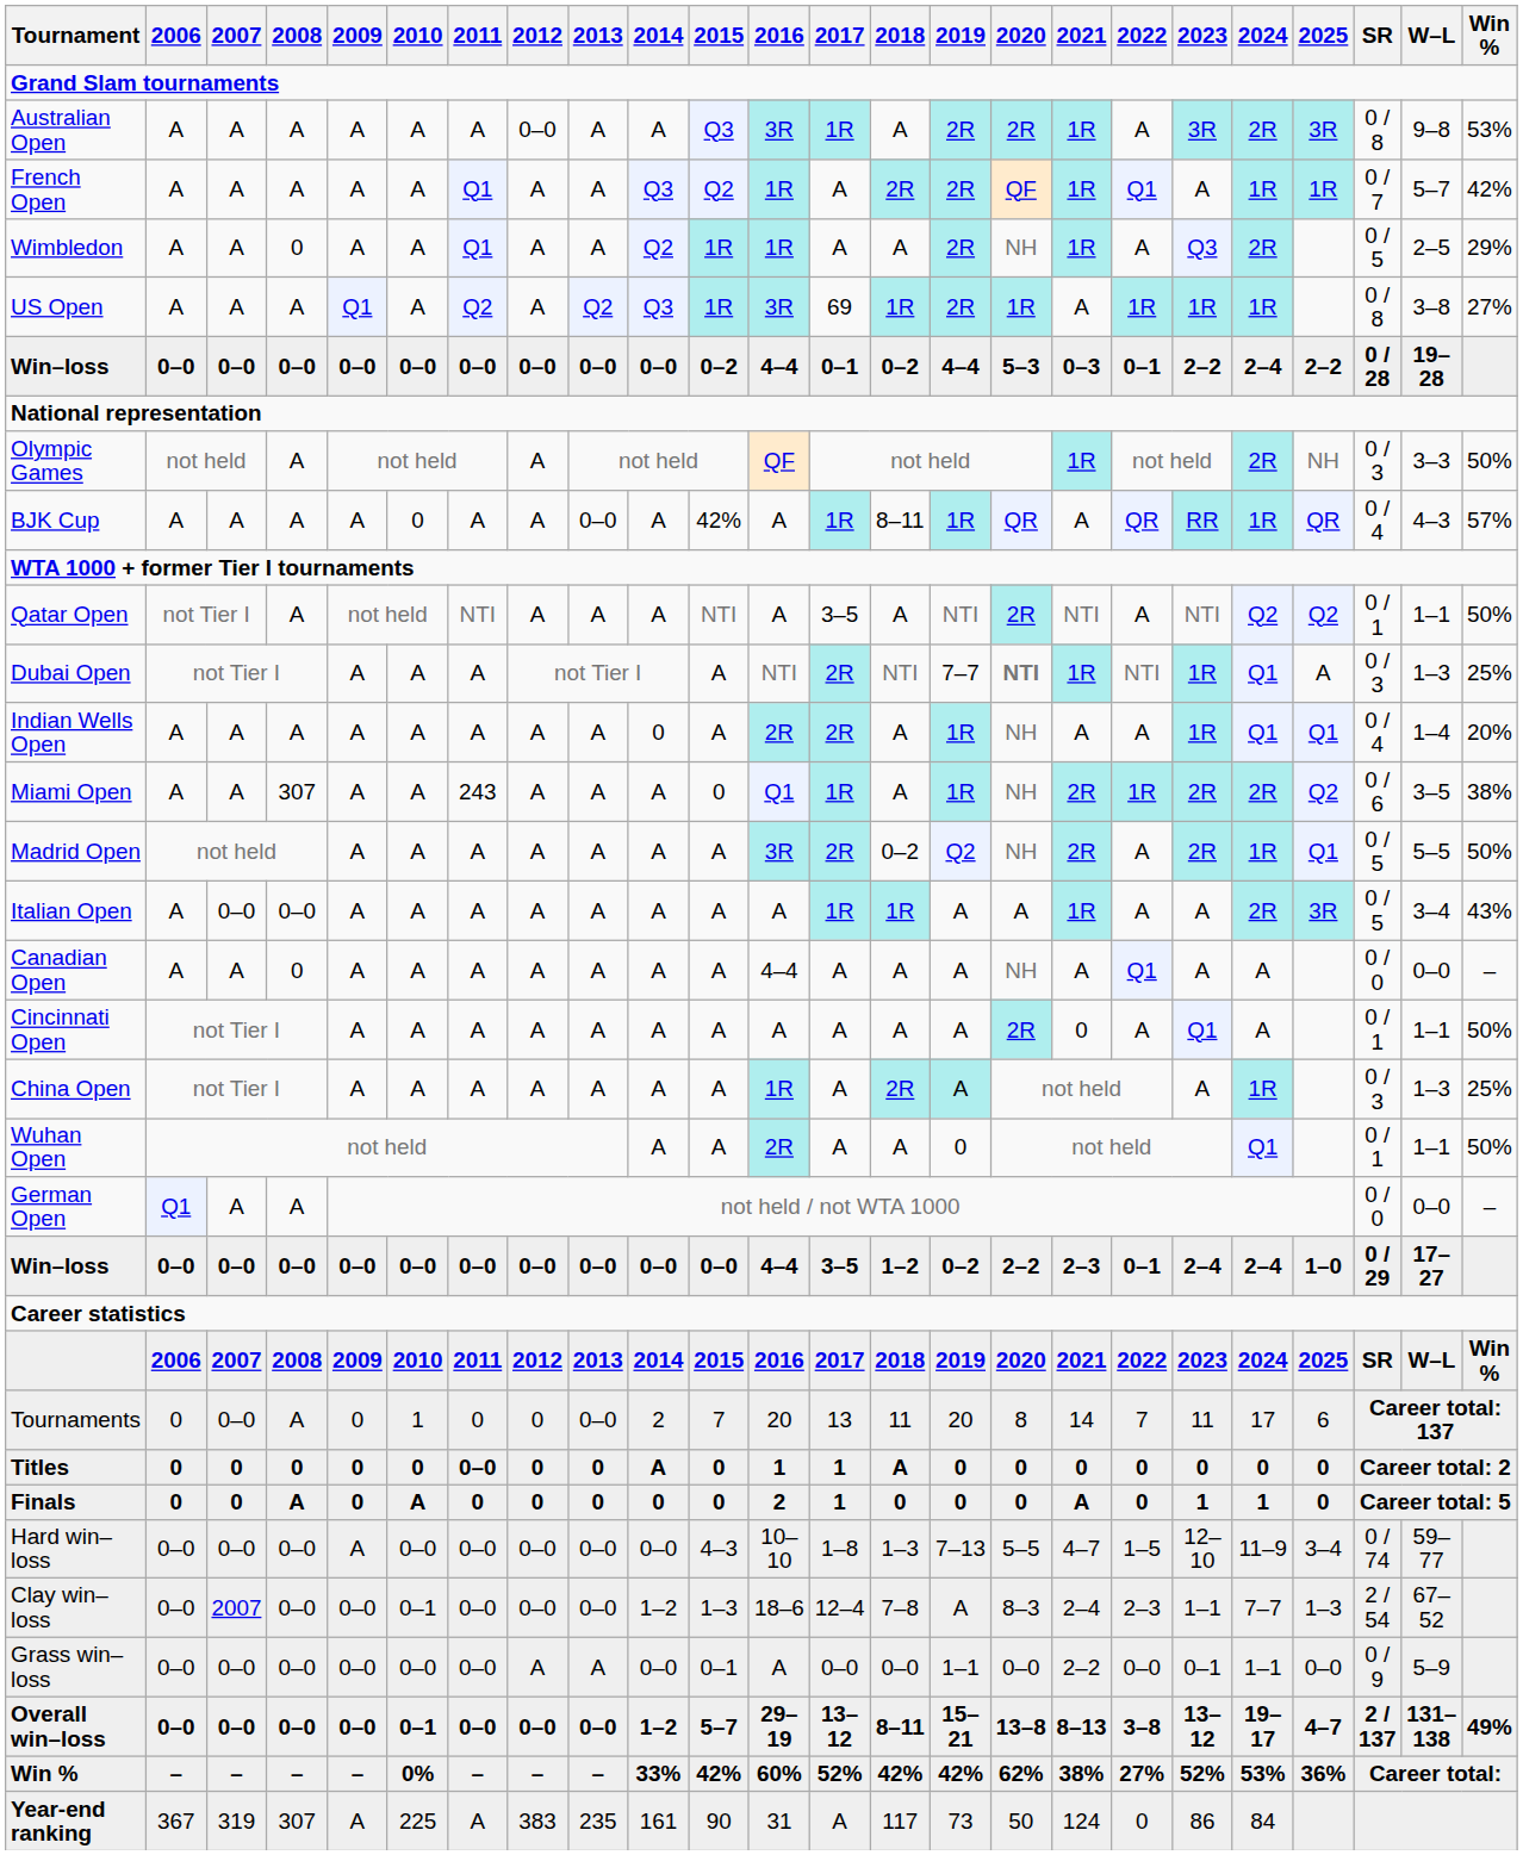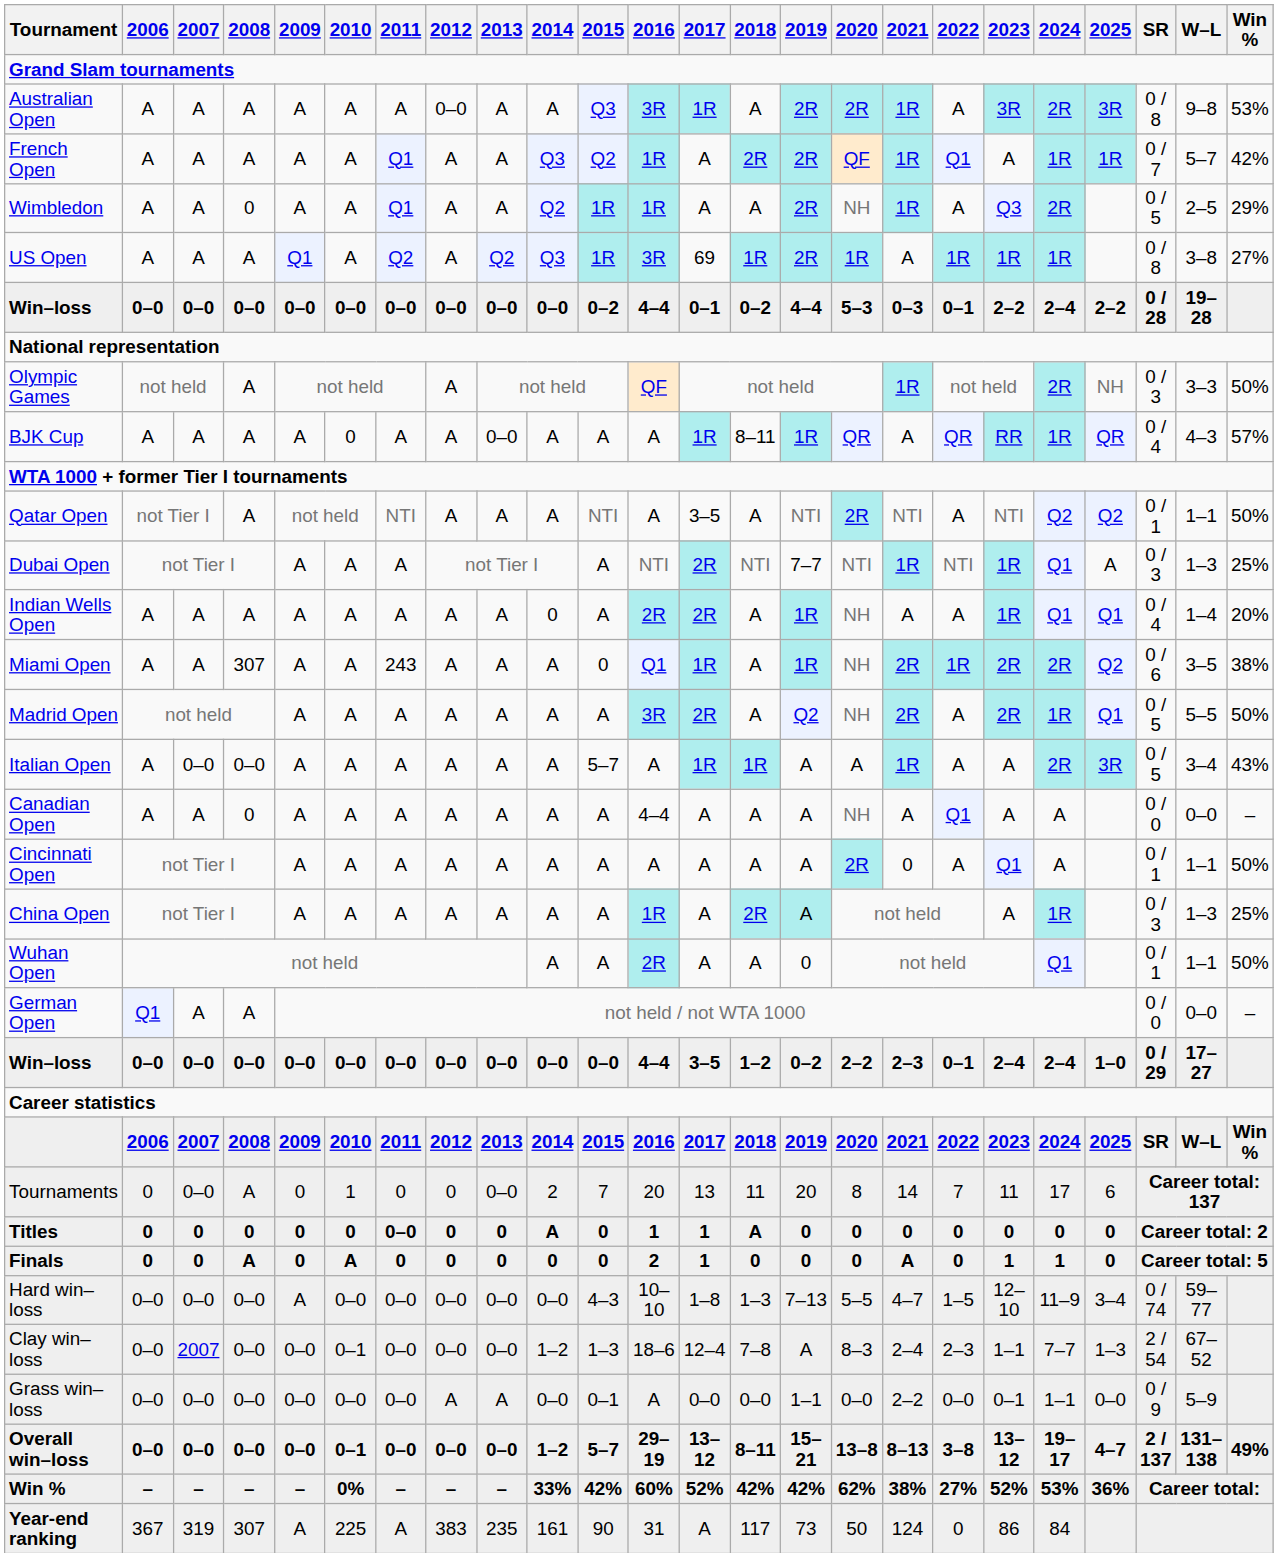 <table class="wikitable nowrap" style="text-align:center; font-size:92%">
 <tr>
 <th>Tournament</th>
 <th><a href='#'>2006</a></th>
 <th><a href='#'>2007</a></th>
 <th><a href='#'>2008</a></th>
 <th><a href='#'>2009</a></th>
 <th><a href='#'>2010</a></th>
 <th><a href='#'>2011</a></th>
 <th><a href='#'>2012</a></th>
 <th><a href='#'>2013</a></th>
 <th><a href='#'>2014</a></th>
 <th><a href='#'>2015</a></th>
 <th><a href='#'>2016</a></th>
 <th><a href='#'>2017</a></th>
 <th><a href='#'>2018</a></th>
 <th><a href='#'>2019</a></th>
 <th><a href='#'>2020</a></th>
 <th><a href='#'>2021</a></th>
 <th><a href='#'>2022</a></th>
 <th><a href='#'>2023</a></th>
 <th><a href='#'>2024</a></th>
 <th><a href='#'>2025</a></th>
 <th>SR</th>
 <th>W–L</th>
 <th>Win %</th>
 </tr>
 <tr>
 <td colspan="24" align="left"><strong><a href='#'>Grand Slam tournaments</a></strong></td>
 </tr>
 <tr>
 <td align=left><a href='#'>Australian Open</a></td>
 <td>A</td>
 <td>A</td>
 <td>A</td>
 <td>A</td>
 <td>A</td>
 <td>A</td>
 <td>0–0</td>
 <td>A</td>
 <td>A</td>
 <td bgcolor=ecf2ff><a href='#'>Q3</a></td>
 <td bgcolor=afeeee><a href='#'>3R</a></td>
 <td bgcolor=afeeee><a href='#'>1R</a></td>
 <td>A</td>
 <td bgcolor=afeeee><a href='#'>2R</a></td>
 <td bgcolor=afeeee><a href='#'>2R</a></td>
 <td bgcolor=afeeee><a href='#'>1R</a></td>
 <td>A</td>
 <td bgcolor=afeeee><a href='#'>3R</a></td>
 <td bgcolor=afeeee><a href='#'>2R</a></td>
 <td bgcolor=afeeee><a href='#'>3R</a></td>
 <td>0 / 8</td>
 <td>9–8</td>
 <td>53%</td>
 </tr>
 <tr>
 <td align=left><a href='#'>French Open</a></td>
 <td>A</td>
 <td>A</td>
 <td>A</td>
 <td>A</td>
 <td>A</td>
 <td bgcolor=ecf2ff><a href='#'>Q1</a></td>
 <td>A</td>
 <td>A</td>
 <td bgcolor=ecf2ff><a href='#'>Q3</a></td>
 <td bgcolor=ecf2ff><a href='#'>Q2</a></td>
 <td bgcolor=afeeee><a href='#'>1R</a></td>
 <td>A</td>
 <td bgcolor=afeeee><a href='#'>2R</a></td>
 <td bgcolor=afeeee><a href='#'>2R</a></td>
 <td bgcolor=ffebcd><a href='#'>QF</a></td>
 <td bgcolor=afeeee><a href='#'>1R</a></td>
 <td bgcolor=ecf2ff><a href='#'>Q1</a></td>
 <td>A</td>
 <td bgcolor=afeeee><a href='#'>1R</a></td>
 <td bgcolor=afeeee><a href='#'>1R</a></td>
 <td>0 / 7</td>
 <td>5–7</td>
 <td>42%</td>
 </tr>
 <tr>
 <td align=left><a href='#'>Wimbledon</a></td>
 <td>A</td>
 <td>A</td>
 <td>0</td>
 <td>A</td>
 <td>A</td>
 <td bgcolor=ecf2ff><a href='#'>Q1</a></td>
 <td>A</td>
 <td>A</td>
 <td bgcolor=ecf2ff><a href='#'>Q2</a></td>
 <td bgcolor=afeeee><a href='#'>1R</a></td>
 <td bgcolor=afeeee><a href='#'>1R</a></td>
 <td>A</td>
 <td>A</td>
 <td bgcolor=afeeee><a href='#'>2R</a></td>
 <td style=color:#767676>NH</td>
 <td bgcolor=afeeee><a href='#'>1R</a></td>
 <td>A</td>
 <td bgcolor=ecf2ff><a href='#'>Q3</a></td>
 <td bgcolor=afeeee><a href='#'>2R</a></td>
 <td></td>
 <td>0 / 5</td>
 <td>2–5</td>
 <td>29%</td>
 </tr>
 <tr>
 <td align=left><a href='#'>US Open</a></td>
 <td>A</td>
 <td>A</td>
 <td>A</td>
 <td bgcolor=ecf2ff><a href='#'>Q1</a></td>
 <td>A</td>
 <td bgcolor=ecf2ff><a href='#'>Q2</a></td>
 <td>A</td>
 <td bgcolor=ecf2ff><a href='#'>Q2</a></td>
 <td bgcolor=ecf2ff><a href='#'>Q3</a></td>
 <td bgcolor=afeeee><a href='#'>1R</a></td>
 <td bgcolor=afeeee><a href='#'>3R</a></td>
 <td>69</td>
 <td bgcolor=afeeee><a href='#'>1R</a></td>
 <td bgcolor=afeeee><a href='#'>2R</a></td>
 <td bgcolor=afeeee><a href='#'>1R</a></td>
 <td>A</td>
 <td bgcolor=afeeee><a href='#'>1R</a></td>
 <td bgcolor=afeeee><a href='#'>1R</a></td>
 <td bgcolor=afeeee><a href='#'>1R</a></td>
 <td></td>
 <td>0 / 8</td>
 <td>3–8</td>
 <td>27%</td>
 </tr>
 <tr style=font-weight:bold;background:#efefef>
 <td align=left>Win–loss</td>
 <td>0–0</td>
 <td>0–0</td>
 <td>0–0</td>
 <td>0–0</td>
 <td>0–0</td>
 <td>0–0</td>
 <td>0–0</td>
 <td>0–0</td>
 <td>0–0</td>
 <td>0–2</td>
 <td>4–4</td>
 <td>0–1</td>
 <td>0–2</td>
 <td>4–4</td>
 <td>5–3</td>
 <td>0–3</td>
 <td>0–1</td>
 <td>2–2</td>
 <td>2–4</td>
 <td>2–2</td>
 <td>0 / 28</td>
 <td>19–28</td>
 <td></td>
 </tr>
 <tr>
 <td colspan="24" align="left"><strong>National representation</strong></td>
 </tr>
 <tr>
 <td align=left><a href='#'>Olympic Games</a></td>
 <td colspan=2 style=color:#767676>not held</td>
 <td>A</td>
 <td colspan=3 style=color:#767676>not held</td>
 <td>A</td>
 <td colspan=3 style=color:#767676>not held</td>
 <td bgcolor=ffebcd><a href='#'>QF</a></td>
 <td colspan=4 style=color:#767676>not held</td>
 <td bgcolor=afeeee><a href='#'>1R</a></td>
 <td colspan=2 style=color:#767676>not held</td>
 <td bgcolor=afeeee><a href='#'>2R</a></td>
 <td style=color:#767676>NH</td>
 <td>0 / 3</td>
 <td>3–3</td>
 <td>50%</td>
 </tr>
 <tr>
 <td align=left><a href='#'>BJK Cup</a></td>
 <td>A</td>
 <td>A</td>
 <td>A</td>
 <td>A</td>
 <td>0</td>
 <td>A</td>
 <td>A</td>
 <td>0–0</td>
 <td>A</td>
-<td>42%</td>
+<td>A</td>
 <td>A</td>
 <td bgcolor=afeeee><a href='#'>1R</a></td>
 <td>8–11</td>
 <td bgcolor=afeeee><a href='#'>1R</a></td>
 <td bgcolor=ecf2ff><a href='#'>QR</a></td>
 <td>A</td>
 <td bgcolor=ecf2ff><a href='#'>QR</a></td>
 <td bgcolor=afeeee><a href='#'>RR</a></td>
 <td bgcolor=afeeee><a href='#'>1R</a></td>
 <td bgcolor=ecf2ff><a href='#'>QR</a></td>
 <td>0 / 4</td>
 <td>4–3</td>
 <td>57%</td>
 </tr>
 <tr>
 <td colspan="24" align="left"><strong><a href='#'>WTA 1000</a> + former Tier I tournaments</strong></td>
 </tr>
 <tr>
 <td align=left><a href='#'>Qatar Open</a></td>
 <td colspan=2 style=color:#767676>not Tier I</td>
 <td>A</td>
 <td colspan=2 style=color:#767676>not held</td>
 <td style=color:#767676>NTI</td>
 <td>A</td>
 <td>A</td>
 <td>A</td>
 <td style=color:#767676>NTI</td>
 <td>A</td>
 <td>3–5</td>
 <td>A</td>
 <td style=color:#767676>NTI</td>
 <td bgcolor=afeeee><a href='#'>2R</a></td>
 <td style=color:#767676>NTI</td>
 <td>A</td>
 <td style=color:#767676>NTI</td>
 <td bgcolor=ecf2ff><a href='#'>Q2</a></td>
 <td bgcolor=ecf2ff><a href='#'>Q2</a></td>
 <td>0 / 1</td>
 <td>1–1</td>
 <td>50%</td>
 </tr>
 <tr>
 <td align=left><a href='#'>Dubai Open</a></td>
 <td colspan=3 style=color:#767676>not Tier I</td>
 <td>A</td>
 <td>A</td>
 <td>A</td>
 <td colspan=3 style=color:#767676>not Tier I</td>
 <td>A</td>
 <td style=color:#767676>NTI</td>
 <td bgcolor=afeeee><a href='#'>2R</a></td>
 <td style=color:#767676>NTI</td>
 <td>7–7</td>
-<td style=color:#767676><strong>NTI</strong></td>
+<td style=color:#767676>NTI</td>
 <td bgcolor=afeeee><a href='#'>1R</a></td>
 <td style=color:#767676>NTI</td>
 <td bgcolor=afeeee><a href='#'>1R</a></td>
 <td bgcolor=ecf2ff><a href='#'>Q1</a></td>
 <td>A</td>
 <td>0 / 3</td>
 <td>1–3</td>
 <td>25%</td>
 </tr>
 <tr>
 <td align=left><a href='#'>Indian Wells Open</a></td>
 <td>A</td>
 <td>A</td>
 <td>A</td>
 <td>A</td>
 <td>A</td>
 <td>A</td>
 <td>A</td>
 <td>A</td>
 <td>0</td>
 <td>A</td>
 <td bgcolor=afeeee><a href='#'>2R</a></td>
 <td bgcolor=afeeee><a href='#'>2R</a></td>
 <td>A</td>
 <td bgcolor=afeeee><a href='#'>1R</a></td>
 <td style=color:#767676>NH</td>
 <td>A</td>
 <td>A</td>
 <td bgcolor=afeeee><a href='#'>1R</a></td>
 <td bgcolor=ecf2ff><a href='#'>Q1</a></td>
 <td bgcolor=ecf2ff><a href='#'>Q1</a></td>
 <td>0 / 4</td>
 <td>1–4</td>
 <td>20%</td>
 </tr>
 <tr>
 <td align=left><a href='#'>Miami Open</a></td>
 <td>A</td>
 <td>A</td>
 <td>307</td>
 <td>A</td>
 <td>A</td>
 <td>243</td>
 <td>A</td>
 <td>A</td>
 <td>A</td>
 <td>0</td>
 <td bgcolor=ecf2ff><a href='#'>Q1</a></td>
 <td bgcolor=afeeee><a href='#'>1R</a></td>
 <td>A</td>
 <td bgcolor=afeeee><a href='#'>1R</a></td>
 <td style=color:#767676>NH</td>
 <td bgcolor=afeeee><a href='#'>2R</a></td>
 <td bgcolor=afeeee><a href='#'>1R</a></td>
 <td bgcolor=afeeee><a href='#'>2R</a></td>
 <td bgcolor=afeeee><a href='#'>2R</a></td>
 <td bgcolor=ecf2ff><a href='#'>Q2</a></td>
 <td>0 / 6</td>
 <td>3–5</td>
 <td>38%</td>
 </tr>
 <tr>
 <td align=left><a href='#'>Madrid Open</a></td>
 <td colspan=3 style=color:#767676>not held</td>
 <td>A</td>
 <td>A</td>
 <td>A</td>
 <td>A</td>
 <td>A</td>
 <td>A</td>
 <td>A</td>
 <td bgcolor=afeeee><a href='#'>3R</a></td>
 <td bgcolor=afeeee><a href='#'>2R</a></td>
-<td>0–2</td>
+<td>A</td>
 <td bgcolor=ecf2ff><a href='#'>Q2</a></td>
 <td style=color:#767676>NH</td>
 <td bgcolor=afeeee><a href='#'>2R</a></td>
 <td>A</td>
 <td bgcolor=afeeee><a href='#'>2R</a></td>
 <td bgcolor=afeeee><a href='#'>1R</a></td>
 <td bgcolor=ecf2ff><a href='#'>Q1</a></td>
 <td>0 / 5</td>
 <td>5–5</td>
 <td>50%</td>
 </tr>
 <tr>
 <td align=left><a href='#'>Italian Open</a></td>
 <td>A</td>
 <td>0–0</td>
 <td>0–0</td>
 <td>A</td>
 <td>A</td>
 <td>A</td>
 <td>A</td>
 <td>A</td>
 <td>A</td>
-<td>A</td>
+<td>5–7</td>
 <td>A</td>
 <td bgcolor=afeeee><a href='#'>1R</a></td>
 <td bgcolor=afeeee><a href='#'>1R</a></td>
 <td>A</td>
 <td>A</td>
 <td bgcolor=afeeee><a href='#'>1R</a></td>
 <td>A</td>
 <td>A</td>
 <td bgcolor=afeeee><a href='#'>2R</a></td>
 <td bgcolor=afeeee><a href='#'>3R</a></td>
 <td>0 / 5</td>
 <td>3–4</td>
 <td>43%</td>
 </tr>
 <tr>
 <td align=left><a href='#'>Canadian Open</a></td>
 <td>A</td>
 <td>A</td>
 <td>0</td>
 <td>A</td>
 <td>A</td>
 <td>A</td>
 <td>A</td>
 <td>A</td>
 <td>A</td>
 <td>A</td>
 <td>4–4</td>
 <td>A</td>
 <td>A</td>
 <td>A</td>
 <td style=color:#767676>NH</td>
 <td>A</td>
 <td bgcolor=ecf2ff><a href='#'>Q1</a></td>
 <td>A</td>
 <td>A</td>
 <td></td>
 <td>0 / 0</td>
 <td>0–0</td>
 <td>–</td>
 </tr>
 <tr>
 <td align=left><a href='#'>Cincinnati Open</a></td>
 <td colspan=3 style=color:#767676>not Tier I</td>
 <td>A</td>
 <td>A</td>
 <td>A</td>
 <td>A</td>
 <td>A</td>
 <td>A</td>
 <td>A</td>
 <td>A</td>
 <td>A</td>
 <td>A</td>
 <td>A</td>
 <td bgcolor=afeeee><a href='#'>2R</a></td>
 <td>0</td>
 <td>A</td>
 <td bgcolor=ecf2ff><a href='#'>Q1</a></td>
 <td>A</td>
 <td></td>
 <td>0 / 1</td>
 <td>1–1</td>
 <td>50%</td>
 </tr>
 <tr>
 <td align=left><a href='#'>China Open</a></td>
 <td colspan=3 style=color:#767676>not Tier I</td>
 <td>A</td>
 <td>A</td>
 <td>A</td>
 <td>A</td>
 <td>A</td>
 <td>A</td>
 <td>A</td>
 <td bgcolor=afeeee><a href='#'>1R</a></td>
 <td>A</td>
 <td bgcolor=afeeee><a href='#'>2R</a></td>
 <td style="background: paleturquoise;">A</td>
 <td colspan=3 style=color:#767676>not held</td>
 <td>A</td>
 <td bgcolor=afeeee><a href='#'>1R</a></td>
 <td></td>
 <td>0 / 3</td>
 <td>1–3</td>
 <td>25%</td>
 </tr>
 <tr>
 <td align=left><a href='#'>Wuhan Open</a></td>
 <td colspan=8 style=color:#767676>not held</td>
 <td>A</td>
 <td>A</td>
 <td bgcolor=afeeee><a href='#'>2R</a></td>
 <td>A</td>
 <td>A</td>
 <td>0</td>
 <td colspan=4 style=color:#767676>not held</td>
 <td bgcolor=ecf2ff><a href='#'>Q1</a></td>
 <td></td>
 <td>0 / 1</td>
 <td>1–1</td>
 <td>50%</td>
 </tr>
 <tr>
 <td align=left><a href='#'>German Open</a></td>
 <td bgcolor=ecf2ff><a href='#'>Q1</a></td>
 <td>A</td>
 <td>A</td>
 <td colspan=17 style=color:#767676>not held / not WTA 1000</td>
 <td>0 / 0</td>
 <td>0–0</td>
 <td>–</td>
 </tr>
 <tr style=font-weight:bold;background:#efefef>
 <td align=left>Win–loss</td>
 <td>0–0</td>
 <td>0–0</td>
 <td>0–0</td>
 <td>0–0</td>
 <td>0–0</td>
 <td>0–0</td>
 <td>0–0</td>
 <td>0–0</td>
 <td>0–0</td>
 <td>0–0</td>
 <td>4–4</td>
 <td>3–5</td>
 <td>1–2</td>
 <td>0–2</td>
 <td>2–2</td>
 <td>2–3</td>
 <td>0–1</td>
 <td>2–4</td>
 <td>2–4</td>
 <td>1–0</td>
 <td>0 / 29</td>
 <td>17–27</td>
 <td></td>
 </tr>
 <tr>
 <td colspan="24" align="left"><strong>Career statistics</strong></td>
 </tr>
 <tr style=font-weight:bold;background:#efefef>
 <td></td>
 <td><a href='#'>2006</a></td>
 <td><a href='#'>2007</a></td>
 <td><a href='#'>2008</a></td>
 <td><a href='#'>2009</a></td>
 <td><a href='#'>2010</a></td>
 <td><a href='#'>2011</a></td>
 <td><a href='#'>2012</a></td>
 <td><a href='#'>2013</a></td>
 <td><a href='#'>2014</a></td>
 <td><a href='#'>2015</a></td>
 <td><a href='#'>2016</a></td>
 <td><a href='#'>2017</a></td>
 <td><a href='#'>2018</a></td>
 <td><a href='#'>2019</a></td>
 <td><a href='#'>2020</a></td>
 <td><a href='#'>2021</a></td>
 <td><a href='#'>2022</a></td>
 <td><a href='#'>2023</a></td>
 <td><a href='#'>2024</a></td>
 <td><a href='#'>2025</a></td>
 <td>SR</td>
 <td>W–L</td>
 <td>Win %</td>
 </tr>
 <tr bgcolor=efefef>
 <td align=left>Tournaments</td>
 <td>0</td>
 <td>0–0</td>
 <td>A</td>
 <td>0</td>
 <td>1</td>
 <td>0</td>
 <td>0</td>
 <td>0–0</td>
 <td>2</td>
 <td>7</td>
 <td>20</td>
 <td>13</td>
 <td>11</td>
 <td>20</td>
 <td>8</td>
 <td>14</td>
 <td>7</td>
 <td>11</td>
 <td>17</td>
 <td>6</td>
 <td colspan="3"><strong>Career total: 137</strong></td>
 </tr>
 <tr style=font-weight:bold;background:#efefef>
 <td align=left>Titles</td>
 <td>0</td>
 <td>0</td>
 <td>0</td>
 <td>0</td>
 <td>0</td>
 <td>0–0</td>
 <td>0</td>
 <td>0</td>
 <td>A</td>
 <td>0</td>
 <td>1</td>
 <td>1</td>
 <td>A</td>
 <td>0</td>
 <td>0</td>
 <td>0</td>
 <td>0</td>
 <td>0</td>
 <td>0</td>
 <td>0</td>
 <td colspan="3">Career total: 2</td>
 </tr>
 <tr style=font-weight:bold;background:#efefef>
 <td align=left>Finals</td>
 <td>0</td>
 <td>0</td>
 <td>A</td>
 <td>0</td>
 <td>A</td>
 <td>0</td>
 <td>0</td>
 <td>0</td>
 <td>0</td>
 <td>0</td>
 <td>2</td>
 <td>1</td>
 <td>0</td>
 <td>0</td>
 <td>0</td>
 <td>A</td>
 <td>0</td>
 <td>1</td>
 <td>1</td>
 <td>0</td>
 <td colspan="3">Career total: 5</td>
 </tr>
 <tr bgcolor=efefef>
 <td align=left>Hard win–loss</td>
 <td>0–0</td>
 <td>0–0</td>
 <td>0–0</td>
 <td>A</td>
 <td>0–0</td>
 <td>0–0</td>
 <td>0–0</td>
 <td>0–0</td>
 <td>0–0</td>
 <td>4–3</td>
 <td>10–10</td>
 <td>1–8</td>
 <td>1–3</td>
 <td>7–13</td>
 <td>5–5</td>
 <td>4–7</td>
 <td>1–5</td>
 <td>12–10</td>
 <td>11–9</td>
 <td>3–4</td>
 <td>0 / 74</td>
 <td>59–77</td>
 <td></td>
 </tr>
 <tr bgcolor=efefef>
 <td align=left>Clay win–loss</td>
 <td>0–0</td>
 <td><a href='#'>2007</a></td>
 <td>0–0</td>
 <td>0–0</td>
 <td>0–1</td>
 <td>0–0</td>
 <td>0–0</td>
 <td>0–0</td>
 <td>1–2</td>
 <td>1–3</td>
 <td>18–6</td>
 <td>12–4</td>
 <td>7–8</td>
 <td>A</td>
 <td>8–3</td>
 <td>2–4</td>
 <td>2–3</td>
 <td>1–1</td>
 <td>7–7</td>
 <td>1–3</td>
 <td>2 / 54</td>
 <td>67–52</td>
 <td></td>
 </tr>
 <tr bgcolor=efefef>
 <td align=left>Grass win–loss</td>
 <td>0–0</td>
 <td>0–0</td>
 <td>0–0</td>
 <td>0–0</td>
 <td>0–0</td>
 <td>0–0</td>
 <td>A</td>
 <td>A</td>
 <td>0–0</td>
 <td>0–1</td>
 <td>A</td>
 <td>0–0</td>
 <td>0–0</td>
 <td>1–1</td>
 <td>0–0</td>
 <td>2–2</td>
 <td>0–0</td>
 <td>0–1</td>
 <td>1–1</td>
 <td>0–0</td>
 <td>0 / 9</td>
 <td>5–9</td>
 <td></td>
 </tr>
 <tr style=font-weight:bold;background:#efefef>
 <td align=left>Overall win–loss</td>
 <td>0–0</td>
 <td>0–0</td>
 <td>0–0</td>
 <td>0–0</td>
 <td>0–1</td>
 <td>0–0</td>
 <td>0–0</td>
 <td>0–0</td>
 <td>1–2</td>
 <td>5–7</td>
 <td>29–19</td>
 <td>13–12</td>
 <td>8–11</td>
 <td>15–21</td>
 <td>13–8</td>
 <td>8–13</td>
 <td>3–8</td>
 <td>13–12</td>
 <td>19–17</td>
 <td>4–7</td>
 <td>2 / 137</td>
 <td>131–138</td>
 <td>49%</td>
 </tr>
 <tr style=font-weight:bold;background:#efefef>
 <td style=text-align:left>Win %</td>
 <td>–</td>
 <td>–</td>
 <td>–</td>
 <td>–</td>
 <td>0%</td>
 <td>–</td>
 <td>–</td>
 <td>–</td>
 <td>33%</td>
 <td>42%</td>
 <td>60%</td>
 <td>52%</td>
 <td>42%</td>
 <td>42%</td>
 <td>62%</td>
 <td>38%</td>
 <td>27%</td>
 <td>52%</td>
 <td>53%</td>
 <td>36%</td>
 <td colspan="3">Career total: </td>
 </tr>
 <tr bgcolor=efefef>
 <td align=left><strong>Year-end ranking</strong></td>
 <td>367</td>
 <td>319</td>
 <td>307</td>
 <td>A</td>
 <td>225</td>
 <td>A</td>
 <td>383</td>
 <td>235</td>
 <td>161</td>
 <td>90</td>
 <td>31</td>
 <td>A</td>
 <td>117</td>
 <td>73</td>
 <td>50</td>
 <td>124</td>
 <td>0</td>
 <td>86</td>
 <td>84</td>
 <td></td>
 <td colspan="3"></td>
 </tr>
 </table>
